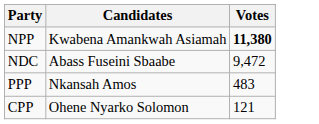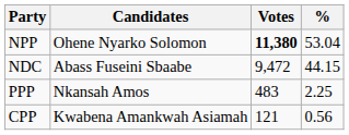 <table class="wikitable">
 <tr>
 <th>Party</th>
 <th>Candidates</th>
 <th>Votes</th>
+<th>%</th>
 </tr>
 <tr>
 <td>NPP</td>
-<td>Kwabena Amankwah Asiamah</td>
+<td>Ohene Nyarko Solomon</td>
 <td><strong>11,380</strong></td>
+<td>53.04</td>
 </tr>
 <tr>
 <td>NDC</td>
 <td>Abass Fuseini Sbaabe</td>
 <td>9,472</td>
+<td>44.15</td>
 </tr>
 <tr>
 <td>PPP</td>
 <td>Nkansah Amos</td>
 <td>483</td>
+<td>2.25</td>
 </tr>
 <tr>
 <td>CPP</td>
-<td>Ohene Nyarko Solomon</td>
+<td>Kwabena Amankwah Asiamah</td>
 <td>121</td>
+<td>0.56</td>
 </tr>
 </table>
